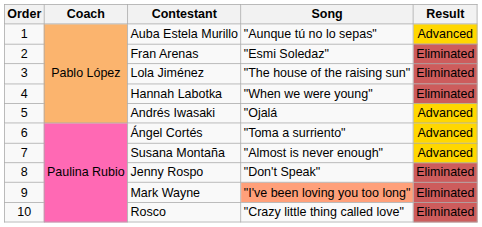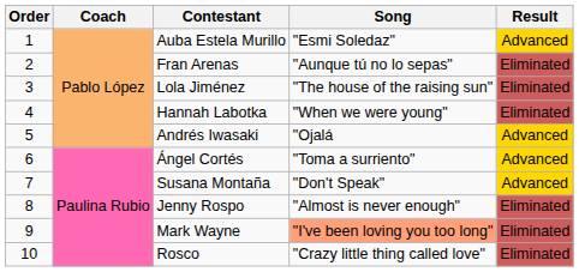 <table class=wikitable>
 <tr>
 <th>Order</th>
 <th>Coach</th>
 <th>Contestant</th>
 <th>Song</th>
 <th>Result</th>
 </tr>
 <tr>
 <td align=center>1</td>
 <td rowspan=5 bgcolor=#fbb46e align=center>Pablo López</td>
 <td>Auba Estela Murillo</td>
-<td>"Aunque tú no lo sepas"</td>
+<td>"Esmi Soledaz"</td>
 <td bgcolor=Gold align=center>Advanced</td>
 </tr>
 <tr>
 <td align=center>2</td>
 <td>Fran Arenas</td>
-<td>"Esmi Soledaz"</td>
+<td>"Aunque tú no lo sepas"</td>
 <td bgcolor=IndianRed align=center>Eliminated</td>
 </tr>
 <tr>
 <td align=center>3</td>
 <td>Lola Jiménez</td>
 <td>"The house of the raising sun"</td>
 <td bgcolor=IndianRed align=center>Eliminated</td>
 </tr>
 <tr>
 <td align=center>4</td>
 <td>Hannah Labotka</td>
 <td>"When we were young"</td>
 <td bgcolor=IndianRed align=center>Eliminated</td>
 </tr>
 <tr>
 <td align=center>5</td>
 <td>Andrés Iwasaki</td>
 <td>"Ojalá</td>
 <td bgcolor=Gold align=center>Advanced</td>
 </tr>
 <tr>
 <td align=center>6</td>
 <td rowspan=5 bgcolor=#ff69b4 align=center>Paulina Rubio</td>
 <td>Ángel Cortés</td>
 <td>"Toma a surriento"</td>
 <td bgcolor=Gold align=center>Advanced</td>
 </tr>
 <tr>
 <td align=center>7</td>
 <td>Susana Montaña</td>
-<td>"Almost is never enough"</td>
+<td>"Don't Speak"</td>
 <td bgcolor=Gold align=center>Advanced</td>
 </tr>
 <tr>
 <td align=center>8</td>
 <td>Jenny Rospo</td>
-<td>"Don't Speak"</td>
+<td>"Almost is never enough"</td>
 <td bgcolor=IndianRed align=center>Eliminated</td>
 </tr>
 <tr>
 <td align=center>9</td>
 <td>Mark Wayne</td>
 <td style="background: lightsalmon;">"I've been loving you too long"</td>
 <td bgcolor=IndianRed align=center>Eliminated</td>
 </tr>
 <tr>
 <td align=center>10</td>
 <td>Rosco</td>
 <td>"Crazy little thing called love"</td>
 <td bgcolor=IndianRed align=center>Eliminated</td>
 </tr>
 </table>
